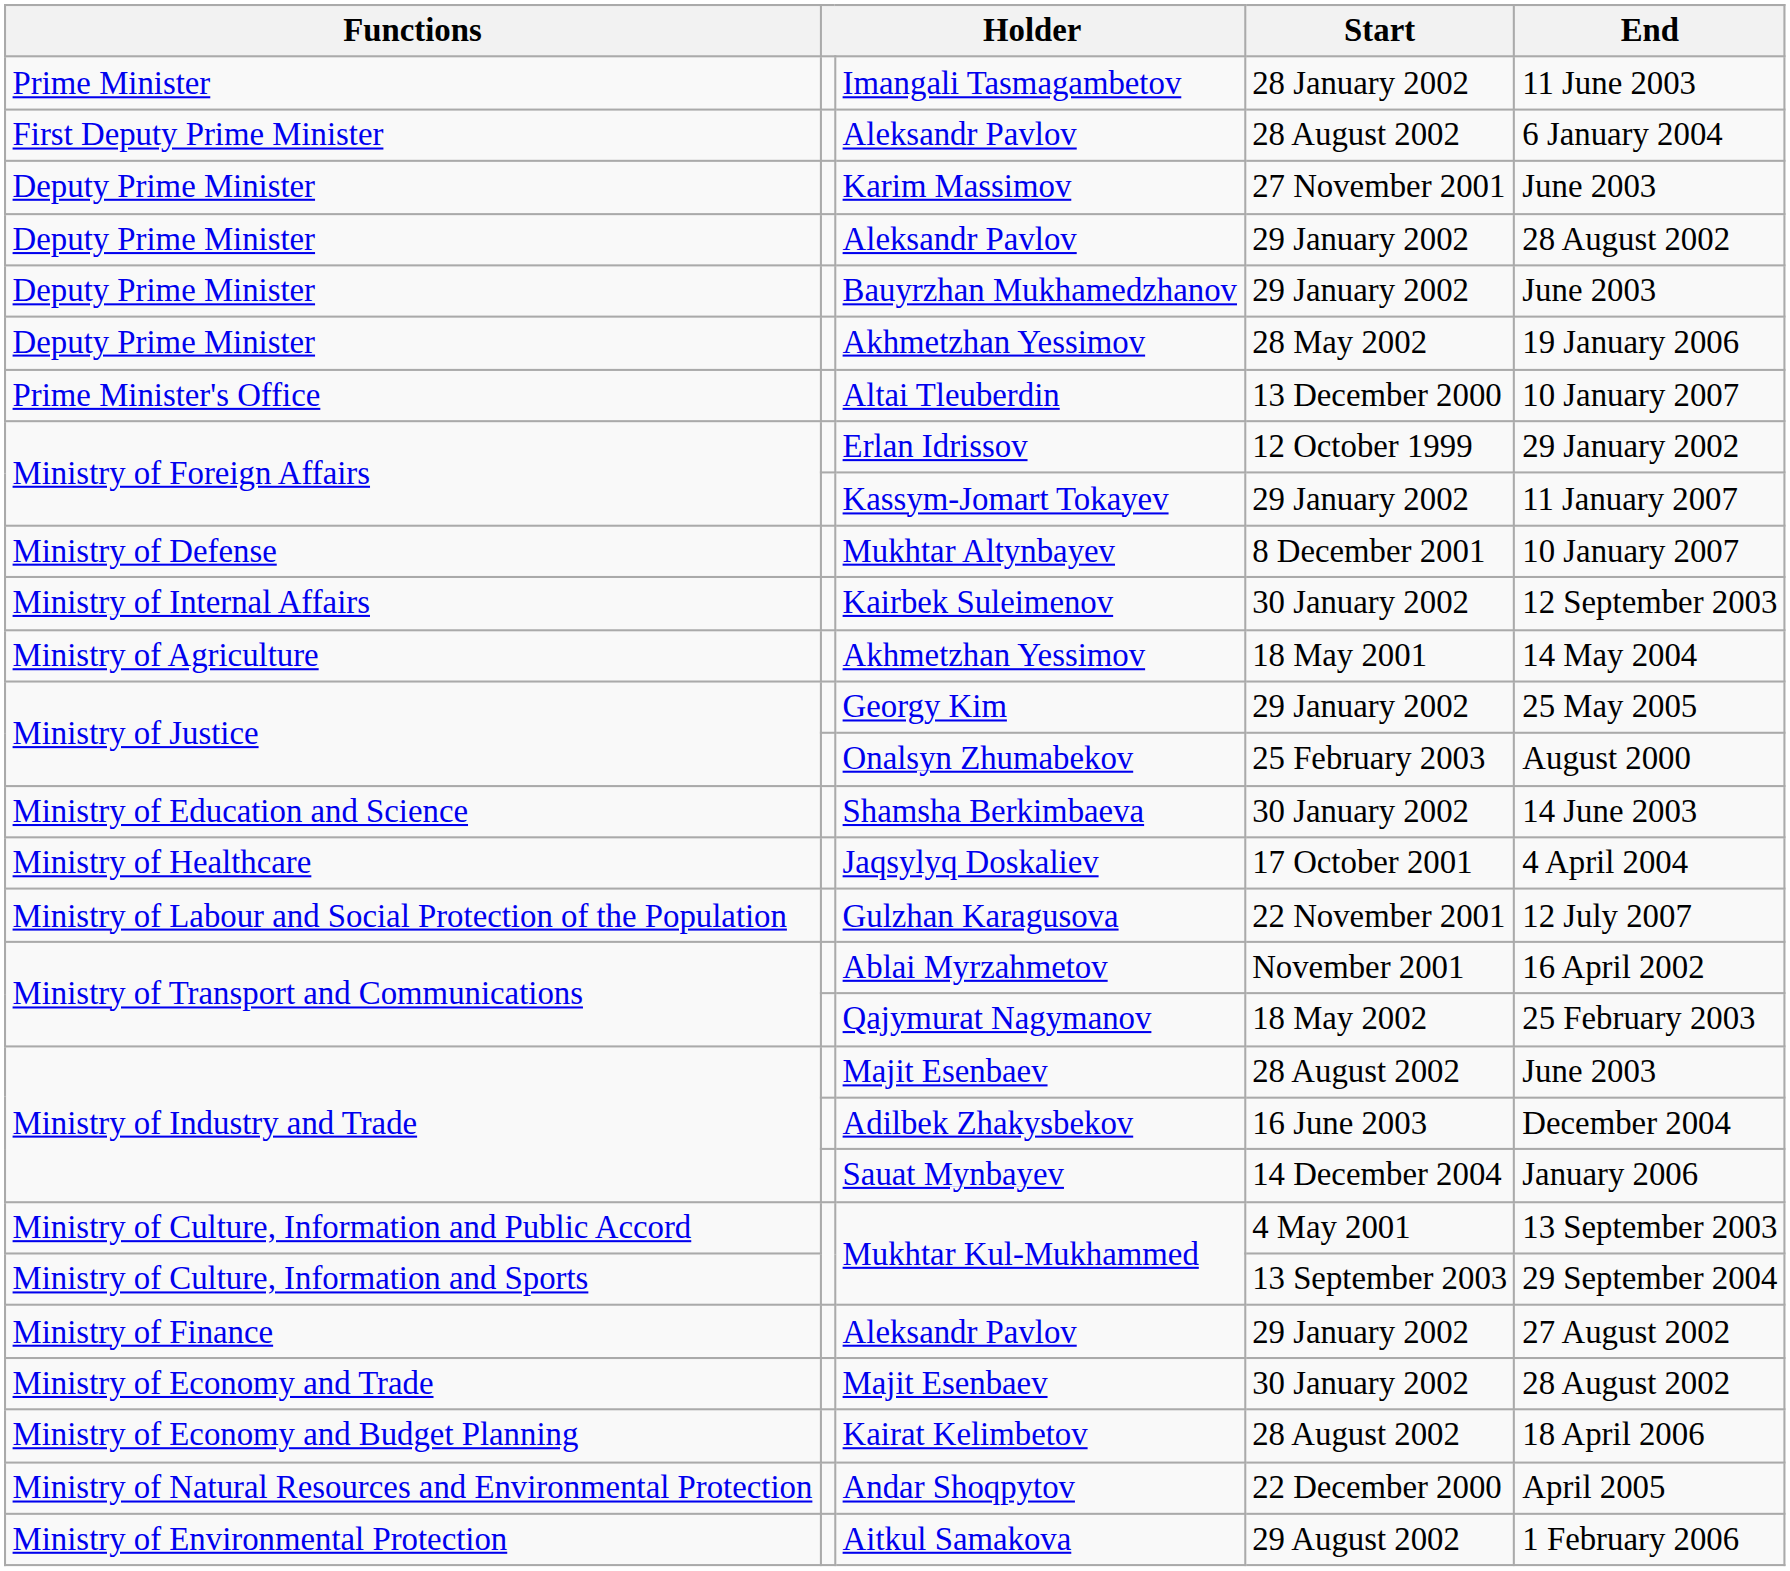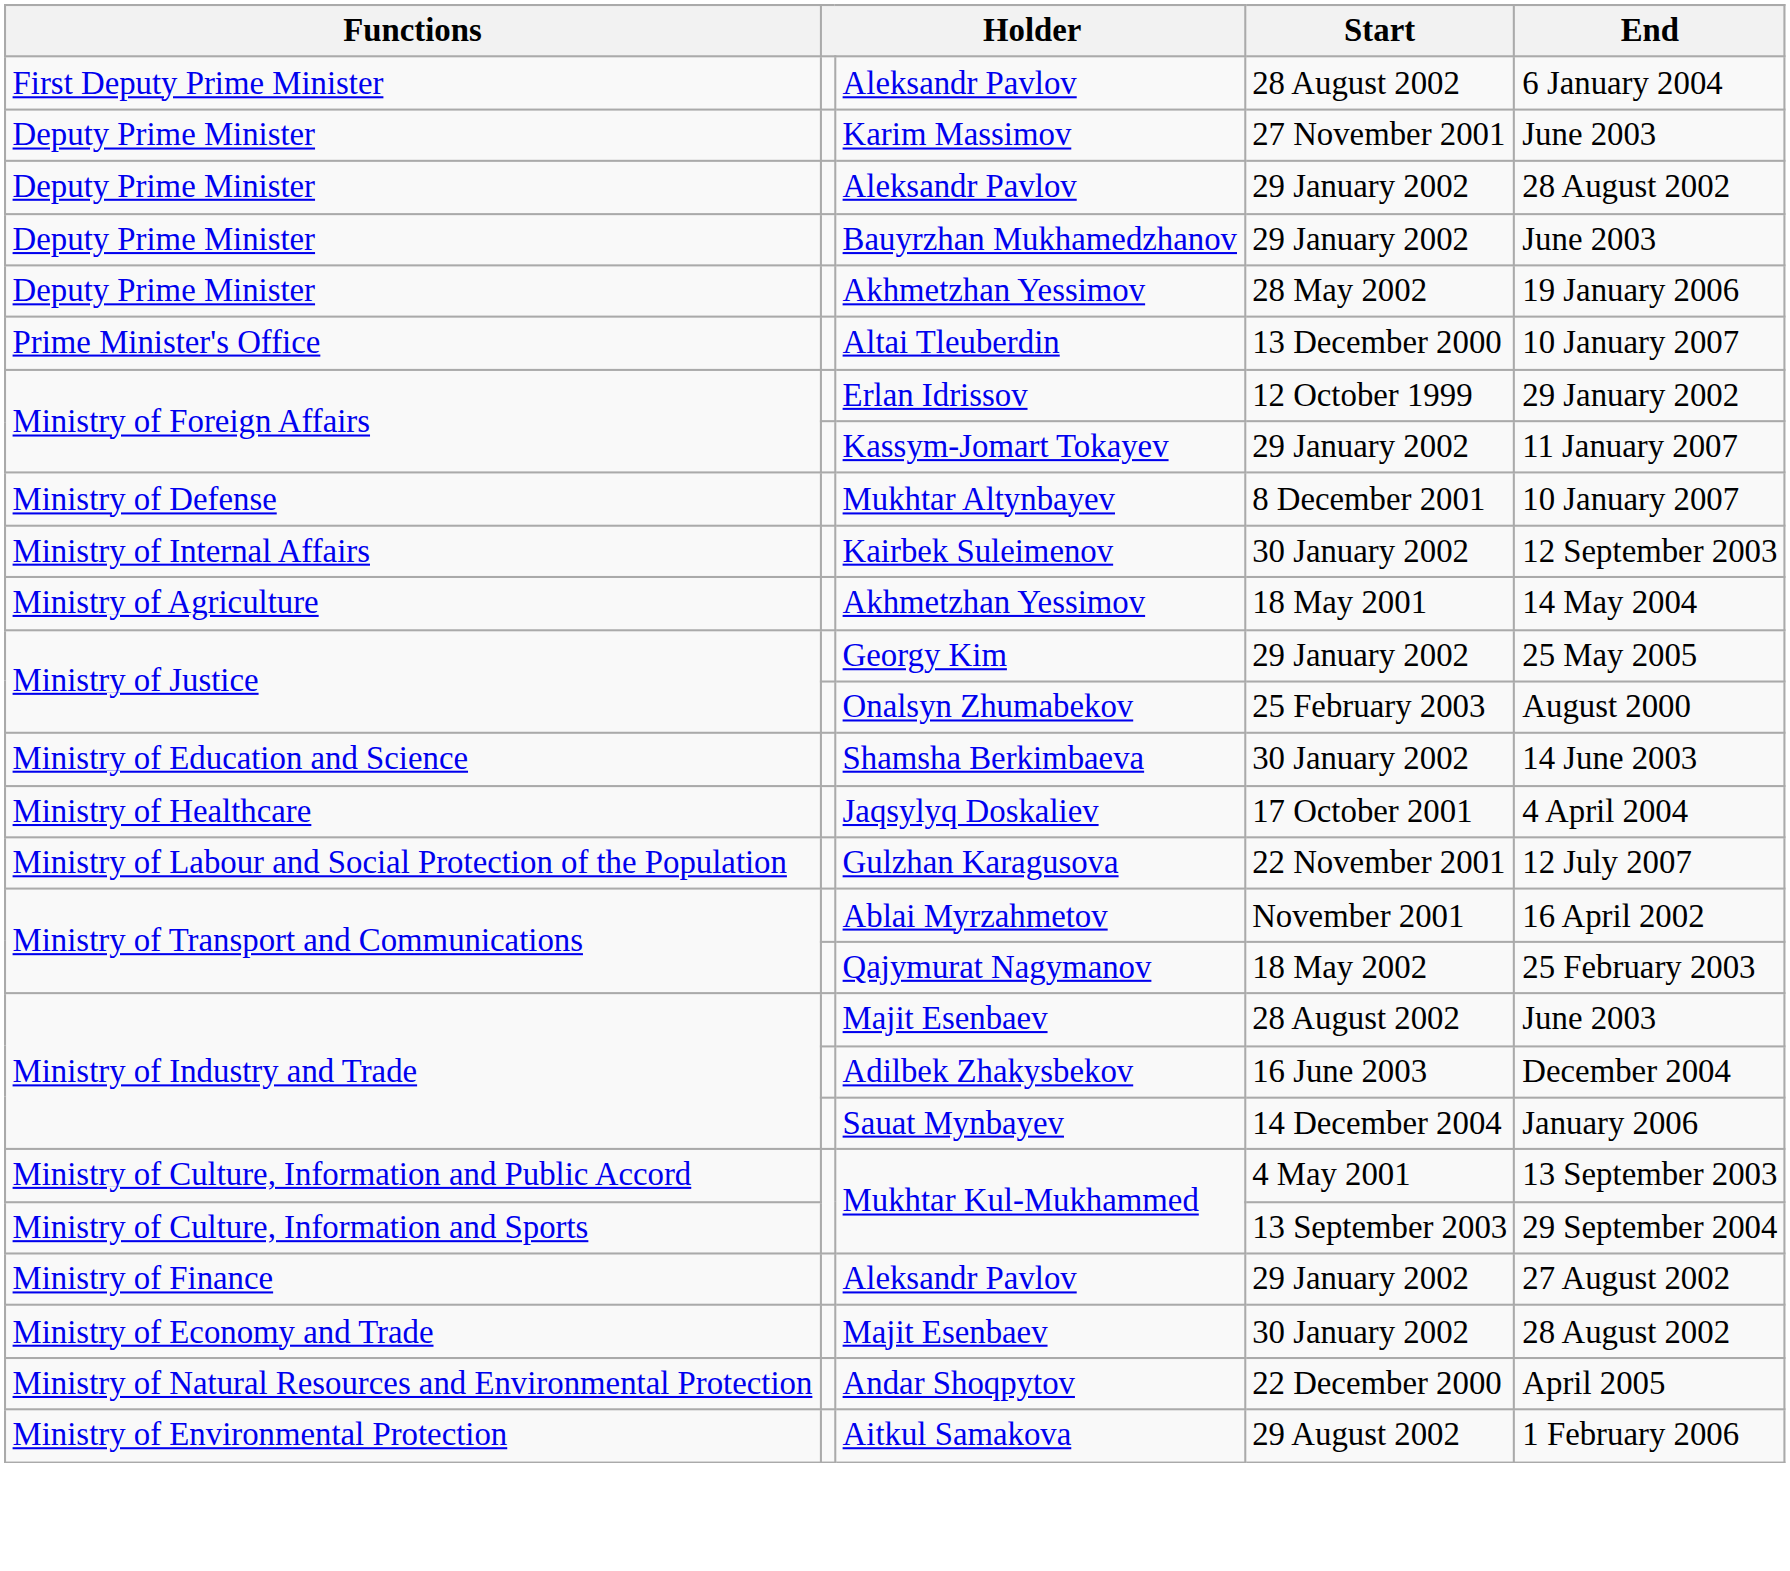 <table class="wikitable">
 <tr>
 <th>Functions</th>
 <th colspan="2">Holder</th>
 <th>Start</th>
 <th>End</th>
-</tr>
-<tr>
-<td><a href='#'>Prime Minister</a></td>
-<td></td>
-<td><a href='#'>Imangali Tasmagambetov</a></td>
-<td>28 January 2002</td>
-<td>11 June 2003</td>
 </tr>
 <tr>
 <td><a href='#'>First Deputy Prime Minister</a></td>
 <td></td>
 <td><a href='#'>Aleksandr Pavlov</a></td>
 <td>28 August 2002</td>
 <td>6 January 2004</td>
 </tr>
 <tr>
 <td><a href='#'>Deputy Prime Minister</a></td>
 <td></td>
 <td><a href='#'>Karim Massimov</a></td>
 <td>27 November 2001</td>
 <td>June 2003</td>
 </tr>
 <tr>
 <td><a href='#'>Deputy Prime Minister</a></td>
 <td></td>
 <td><a href='#'>Aleksandr Pavlov</a></td>
 <td>29 January 2002</td>
 <td>28 August 2002</td>
 </tr>
 <tr>
 <td><a href='#'>Deputy Prime Minister</a></td>
 <td></td>
 <td><a href='#'>Bauyrzhan Mukhamedzhanov</a></td>
 <td>29 January 2002</td>
 <td>June 2003</td>
 </tr>
 <tr>
 <td><a href='#'>Deputy Prime Minister</a></td>
 <td></td>
 <td><a href='#'>Akhmetzhan Yessimov</a></td>
 <td>28 May 2002</td>
 <td>19 January 2006</td>
 </tr>
 <tr>
 <td><a href='#'>Prime Minister's Office</a></td>
 <td></td>
 <td><a href='#'>Altai Tleuberdin</a></td>
 <td>13 December 2000</td>
 <td>10 January 2007</td>
 </tr>
 <tr>
 <td rowspan="2"><a href='#'>Ministry of Foreign Affairs</a></td>
 <td></td>
 <td><a href='#'>Erlan Idrissov</a></td>
 <td>12 October 1999</td>
 <td>29 January 2002</td>
 </tr>
 <tr>
 <td></td>
 <td><a href='#'>Kassym-Jomart Tokayev</a></td>
 <td>29 January 2002</td>
 <td>11 January 2007</td>
 </tr>
 <tr>
 <td><a href='#'>Ministry of Defense</a></td>
 <td></td>
 <td><a href='#'>Mukhtar Altynbayev</a></td>
 <td>8 December 2001</td>
 <td>10 January 2007</td>
 </tr>
 <tr>
 <td><a href='#'>Ministry of Internal Affairs</a></td>
 <td></td>
 <td><a href='#'>Kairbek Suleimenov</a></td>
 <td>30 January 2002</td>
 <td>12 September 2003</td>
 </tr>
 <tr>
 <td><a href='#'>Ministry of Agriculture</a></td>
 <td></td>
 <td><a href='#'>Akhmetzhan Yessimov</a></td>
 <td>18 May 2001</td>
 <td>14 May 2004</td>
 </tr>
 <tr>
 <td rowspan="2"><a href='#'>Ministry of Justice</a></td>
 <td></td>
 <td><a href='#'>Georgy Kim</a></td>
 <td>29 January 2002</td>
 <td>25 May 2005</td>
 </tr>
 <tr>
 <td></td>
 <td><a href='#'>Onalsyn Zhumabekov</a></td>
 <td>25 February 2003</td>
 <td>August 2000</td>
 </tr>
 <tr>
 <td><a href='#'>Ministry of Education and Science</a></td>
 <td></td>
 <td><a href='#'>Shamsha Berkimbaeva</a></td>
 <td>30 January 2002</td>
 <td>14 June 2003</td>
 </tr>
 <tr>
 <td><a href='#'>Ministry of Healthcare</a></td>
 <td></td>
 <td><a href='#'>Jaqsylyq Doskaliev</a></td>
 <td>17 October 2001</td>
 <td>4 April 2004</td>
 </tr>
 <tr>
 <td><a href='#'>Ministry of Labour and Social Protection of the Population</a></td>
 <td></td>
 <td><a href='#'>Gulzhan Karagusova</a></td>
 <td>22 November 2001</td>
 <td>12 July 2007</td>
 </tr>
 <tr>
 <td rowspan="2"><a href='#'>Ministry of Transport and Communications</a></td>
 <td></td>
 <td><a href='#'>Ablai Myrzahmetov</a></td>
 <td>November 2001</td>
 <td>16 April 2002</td>
 </tr>
 <tr>
 <td></td>
 <td><a href='#'>Qajymurat Nagymanov</a></td>
 <td>18 May 2002</td>
 <td>25 February 2003</td>
 </tr>
 <tr>
 <td rowspan="3"><a href='#'>Ministry of Industry and Trade</a></td>
 <td></td>
 <td><a href='#'>Majit Esenbaev</a></td>
 <td>28 August 2002</td>
 <td>June 2003</td>
 </tr>
 <tr>
 <td></td>
 <td><a href='#'>Adilbek Zhakysbekov</a></td>
 <td>16 June 2003</td>
 <td>December 2004</td>
 </tr>
 <tr>
 <td></td>
 <td><a href='#'>Sauat Mynbayev</a></td>
 <td>14 December 2004</td>
 <td>January 2006</td>
 </tr>
 <tr>
 <td><a href='#'>Ministry of Culture, Information and Public Accord</a></td>
 <td rowspan="2"></td>
 <td rowspan="2"><a href='#'>Mukhtar Kul-Mukhammed</a></td>
 <td>4 May 2001</td>
 <td>13 September 2003</td>
 </tr>
 <tr>
 <td><a href='#'>Ministry of Culture, Information and Sports</a></td>
 <td>13 September 2003</td>
 <td>29 September 2004</td>
 </tr>
 <tr>
 <td><a href='#'>Ministry of Finance</a></td>
 <td></td>
 <td><a href='#'>Aleksandr Pavlov</a></td>
 <td>29 January 2002</td>
 <td>27 August 2002</td>
 </tr>
 <tr>
 <td><a href='#'>Ministry of Economy and Trade</a></td>
 <td></td>
 <td><a href='#'>Majit Esenbaev</a></td>
 <td>30 January 2002</td>
 <td>28 August 2002</td>
 </tr>
 <tr>
-<td><a href='#'>Ministry of Economy and Budget Planning</a></td>
-<td></td>
-<td><a href='#'>Kairat Kelimbetov</a></td>
-<td>28 August 2002</td>
-<td>18 April 2006</td>
-</tr>
-<tr>
 <td><a href='#'>Ministry of Natural Resources and Environmental Protection</a></td>
 <td></td>
 <td><a href='#'>Andar Shoqpytov</a></td>
 <td>22 December 2000</td>
 <td>April 2005</td>
 </tr>
 <tr>
 <td><a href='#'>Ministry of Environmental Protection</a></td>
 <td></td>
 <td><a href='#'>Aitkul Samakova</a></td>
 <td>29 August 2002</td>
 <td>1 February 2006</td>
 </tr>
 </table>
